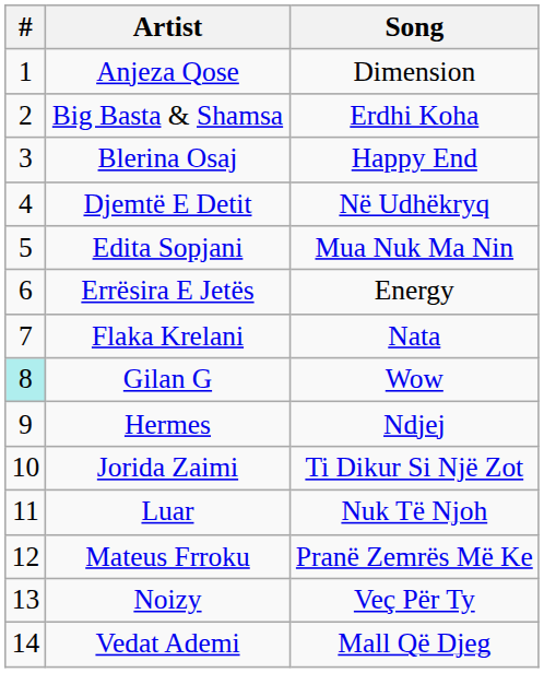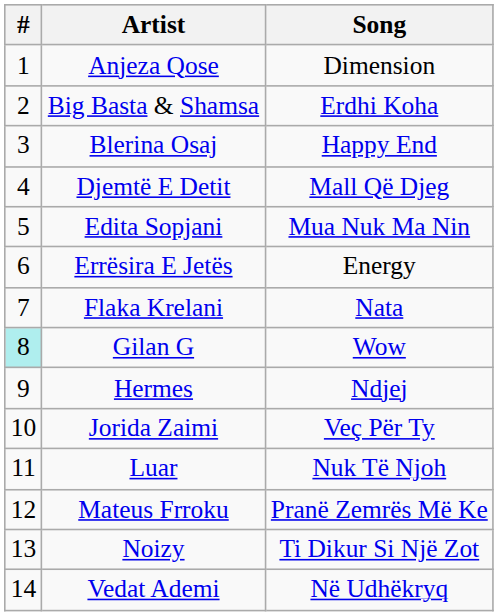 <table class="wikitable sortable" style="text-align: center;">
 <tr>
 <th>#</th>
 <th>Artist</th>
 <th>Song</th>
 </tr>
 <tr>
 <td>1</td>
 <td><a href='#'>Anjeza Qose</a></td>
 <td>Dimension</td>
 </tr>
 <tr>
 <td>2</td>
 <td><a href='#'>Big Basta</a> & <a href='#'>Shamsa</a></td>
 <td><a href='#'>Erdhi Koha</a></td>
 </tr>
 <tr>
 <td>3</td>
 <td><a href='#'>Blerina Osaj</a></td>
 <td><a href='#'>Happy End</a></td>
 </tr>
 <tr>
 <td>4</td>
 <td><a href='#'>Djemtë E Detit</a></td>
-<td><a href='#'>Në Udhëkryq</a></td>
+<td><a href='#'>Mall Që Djeg</a></td>
 </tr>
 <tr>
 <td>5</td>
 <td><a href='#'>Edita Sopjani</a></td>
 <td><a href='#'>Mua Nuk Ma Nin</a></td>
 </tr>
 <tr>
 <td>6</td>
 <td><a href='#'>Errësira E Jetës</a></td>
 <td>Energy</td>
 </tr>
 <tr>
 <td>7</td>
 <td><a href='#'>Flaka Krelani</a></td>
 <td><a href='#'>Nata</a></td>
 </tr>
 <tr>
 <td style="background: paleturquoise;">8</td>
 <td><a href='#'>Gilan G</a></td>
 <td><a href='#'>Wow</a></td>
 </tr>
 <tr>
 <td>9</td>
 <td><a href='#'>Hermes</a></td>
 <td><a href='#'>Ndjej</a></td>
 </tr>
 <tr>
 <td>10</td>
 <td><a href='#'>Jorida Zaimi</a></td>
-<td><a href='#'>Ti Dikur Si Një Zot</a></td>
+<td><a href='#'>Veç Për Ty</a></td>
 </tr>
 <tr>
 <td>11</td>
 <td><a href='#'>Luar</a></td>
 <td><a href='#'>Nuk Të Njoh</a></td>
 </tr>
 <tr>
 <td>12</td>
 <td><a href='#'>Mateus Frroku</a></td>
 <td><a href='#'>Pranë Zemrës Më Ke</a></td>
 </tr>
 <tr>
 <td>13</td>
 <td><a href='#'>Noizy</a></td>
-<td><a href='#'>Veç Për Ty</a></td>
+<td><a href='#'>Ti Dikur Si Një Zot</a></td>
 </tr>
 <tr>
 <td>14</td>
 <td><a href='#'>Vedat Ademi</a></td>
-<td><a href='#'>Mall Që Djeg</a></td>
+<td><a href='#'>Në Udhëkryq</a></td>
 </tr>
 </table>
